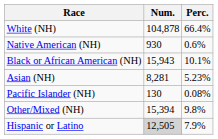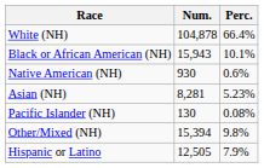 <table class="wikitable">
 <tr>
 <th>Race</th>
 <th>Num.</th>
 <th>Perc.</th>
 </tr>
 <tr>
 <td><a href='#'>White</a> (NH)</td>
 <td>104,878</td>
 <td>66.4%</td>
 </tr>
 <tr>
+<td><a href='#'>Black or African American</a> (NH)</td>
+<td>15,943</td>
+<td>10.1%</td>
+</tr>
+<tr>
 <td><a href='#'>Native American</a> (NH)</td>
 <td>930</td>
 <td>0.6%</td>
-</tr>
-<tr>
-<td><a href='#'>Black or African American</a> (NH)</td>
-<td>15,943</td>
-<td>10.1%</td>
 </tr>
 <tr>
 <td><a href='#'>Asian</a> (NH)</td>
 <td>8,281</td>
 <td>5.23%</td>
 </tr>
 <tr>
 <td><a href='#'>Pacific Islander</a> (NH)</td>
 <td>130</td>
 <td>0.08%</td>
 </tr>
 <tr>
 <td><a href='#'>Other/Mixed</a> (NH)</td>
 <td>15,394</td>
 <td>9.8%</td>
 </tr>
 <tr>
 <td><a href='#'>Hispanic</a> or <a href='#'>Latino</a></td>
-<td style="background: lightgrey;">12,505</td>
+<td>12,505</td>
 <td>7.9%</td>
 </tr>
 </table>
